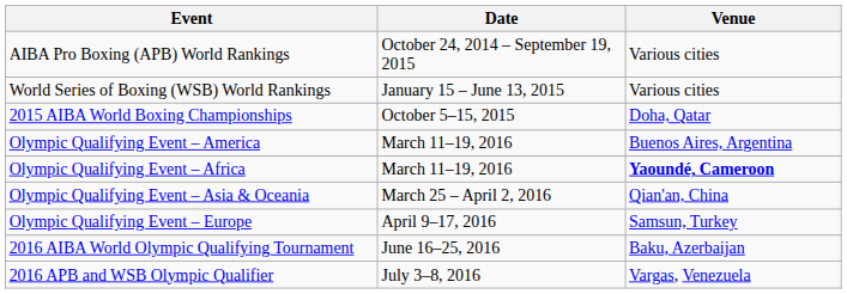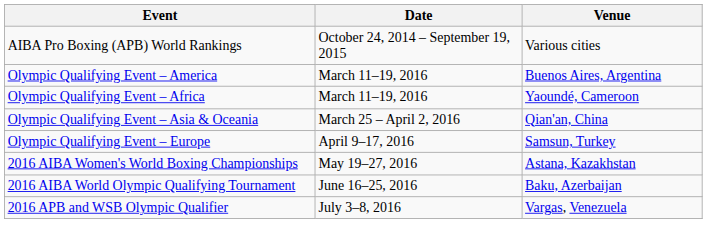 <table class="wikitable">
 <tr>
 <th width=350>Event</th>
 <th width=230>Date</th>
 <th width=200>Venue</th>
 </tr>
 <tr>
 <td>AIBA Pro Boxing (APB) World Rankings</td>
 <td>October 24, 2014 – September 19, 2015</td>
 <td>Various cities</td>
 </tr>
 <tr>
-<td>World Series of Boxing (WSB) World Rankings</td>
-<td>January 15 – June 13, 2015</td>
-<td>Various cities</td>
-</tr>
-<tr>
-<td><a href='#'>2015 AIBA World Boxing Championships</a></td>
-<td>October 5–15, 2015</td>
-<td> <a href='#'>Doha, Qatar</a></td>
-</tr>
-<tr>
 <td><a href='#'>Olympic Qualifying Event – America</a></td>
 <td>March 11–19, 2016</td>
 <td> <a href='#'>Buenos Aires, Argentina</a></td>
 </tr>
 <tr>
 <td><a href='#'>Olympic Qualifying Event – Africa</a></td>
 <td>March 11–19, 2016</td>
-<td><strong> <a href='#'>Yaoundé, Cameroon</a></strong></td>
+<td> <a href='#'>Yaoundé, Cameroon</a></td>
 </tr>
 <tr>
 <td><a href='#'>Olympic Qualifying Event – Asia & Oceania</a></td>
 <td>March 25 – April 2, 2016</td>
 <td> <a href='#'>Qian'an, China</a></td>
 </tr>
 <tr>
 <td><a href='#'>Olympic Qualifying Event – Europe</a></td>
 <td>April 9–17, 2016</td>
 <td> <a href='#'>Samsun, Turkey</a></td>
 </tr>
 <tr>
+<td><a href='#'>2016 AIBA Women's World Boxing Championships</a></td>
+<td>May 19–27, 2016</td>
+<td> <a href='#'>Astana, Kazakhstan</a></td>
+</tr>
+<tr>
 <td><a href='#'>2016 AIBA World Olympic Qualifying Tournament</a></td>
 <td>June 16–25, 2016</td>
 <td> <a href='#'>Baku, Azerbaijan</a></td>
 </tr>
 <tr>
 <td><a href='#'>2016 APB and WSB Olympic Qualifier</a></td>
 <td>July 3–8, 2016</td>
 <td> <a href='#'>Vargas</a>, <a href='#'>Venezuela</a></td>
 </tr>
 </table>
